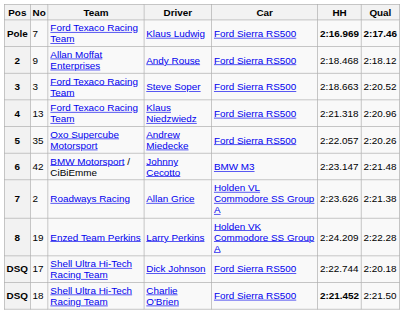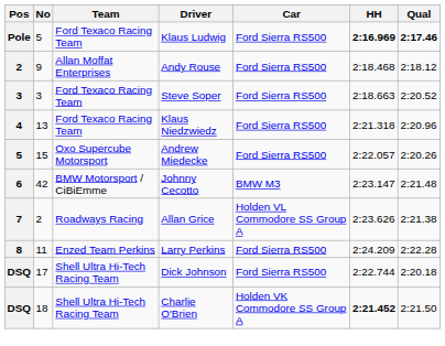 <table class="wikitable sortable" style="font-size: 95%;">
 <tr>
 <th>Pos</th>
 <th>No</th>
 <th>Team</th>
 <th>Driver</th>
 <th>Car</th>
 <th>HH</th>
 <th>Qual</th>
 </tr>
 <tr>
 <th>Pole</th>
-<td>7</td>
+<td>5</td>
 <td> <a href='#'>Ford Texaco Racing Team</a></td>
 <td> <a href='#'>Klaus Ludwig</a></td>
 <td><a href='#'>Ford Sierra RS500</a></td>
 <td><strong>2:16.969</strong></td>
 <td><strong>2:17.46</strong></td>
 </tr>
 <tr>
 <th>2</th>
 <td>9</td>
 <td> <a href='#'>Allan Moffat Enterprises</a></td>
 <td> <a href='#'>Andy Rouse</a></td>
 <td><a href='#'>Ford Sierra RS500</a></td>
 <td>2:18.468</td>
 <td>2:18.12</td>
 </tr>
 <tr>
 <th>3</th>
 <td>3</td>
 <td> <a href='#'>Ford Texaco Racing Team</a></td>
 <td> <a href='#'>Steve Soper</a></td>
 <td><a href='#'>Ford Sierra RS500</a></td>
 <td>2:18.663</td>
 <td>2:20.52</td>
 </tr>
 <tr>
 <th>4</th>
 <td>13</td>
 <td> <a href='#'>Ford Texaco Racing Team</a></td>
 <td> <a href='#'>Klaus Niedzwiedz</a></td>
 <td><a href='#'>Ford Sierra RS500</a></td>
 <td>2:21.318</td>
 <td>2:20.96</td>
 </tr>
 <tr>
 <th>5</th>
-<td>35</td>
+<td>15</td>
 <td> <a href='#'>Oxo Supercube Motorsport</a></td>
 <td> <a href='#'>Andrew Miedecke</a></td>
 <td><a href='#'>Ford Sierra RS500</a></td>
 <td>2:22.057</td>
 <td>2:20.26</td>
 </tr>
 <tr>
 <th>6</th>
 <td>42</td>
 <td> <a href='#'>BMW Motorsport</a> / CiBiEmme</td>
 <td> <a href='#'>Johnny Cecotto</a></td>
 <td><a href='#'>BMW M3</a></td>
 <td>2:23.147</td>
 <td>2:21.48</td>
 </tr>
 <tr>
 <th>7</th>
 <td>2</td>
 <td> <a href='#'>Roadways Racing</a></td>
 <td> <a href='#'>Allan Grice</a></td>
 <td><a href='#'>Holden VL Commodore SS Group A</a></td>
 <td>2:23.626</td>
 <td>2:21.38</td>
 </tr>
 <tr>
 <th>8</th>
-<td>19</td>
+<td>11</td>
 <td> <a href='#'>Enzed Team Perkins</a></td>
 <td> <a href='#'>Larry Perkins</a></td>
-<td><a href='#'>Holden VK Commodore SS Group A</a></td>
+<td><a href='#'>Ford Sierra RS500</a></td>
 <td>2:24.209</td>
 <td>2:22.28</td>
 </tr>
 <tr>
 <th>DSQ</th>
 <td>17</td>
 <td> <a href='#'>Shell Ultra Hi-Tech Racing Team</a></td>
 <td> <a href='#'>Dick Johnson</a></td>
 <td><a href='#'>Ford Sierra RS500</a></td>
 <td>2:22.744</td>
 <td>2:20.18</td>
 </tr>
 <tr>
 <th>DSQ</th>
 <td>18</td>
 <td> <a href='#'>Shell Ultra Hi-Tech Racing Team</a></td>
 <td> <a href='#'>Charlie O'Brien</a></td>
-<td><a href='#'>Ford Sierra RS500</a></td>
+<td><a href='#'>Holden VK Commodore SS Group A</a></td>
 <td><strong>2:21.452</strong></td>
 <td>2:21.50</td>
 </tr>
 </table>
